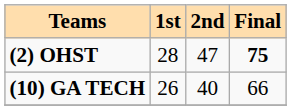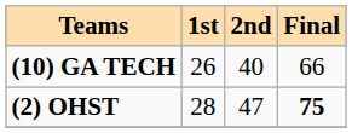 <table class="wikitable" align=right>
 <tr bgcolor=#ffdead align=center>
 <td colspan=1><strong>Teams</strong></td>
 <td colspan=1><strong>1st</strong></td>
 <td colspan=1><strong>2nd</strong></td>
 <td colspan=1><strong>Final</strong></td>
 </tr>
 <tr>
+<td><strong>(10) GA TECH</strong></td>
+<td align=center>26</td>
+<td align=center>40</td>
+<td align=center>66</td>
+</tr>
+<tr>
 <td><strong>(2) OHST</strong></td>
 <td align=center>28</td>
 <td align=center>47</td>
 <td align=center><strong>75</strong></td>
 </tr>
 <tr>
-<td><strong>(10) GA TECH</strong></td>
-<td align=center>26</td>
-<td align=center>40</td>
-<td align=center>66</td>
-</tr>
-<tr>
 </tr>
 </table>
